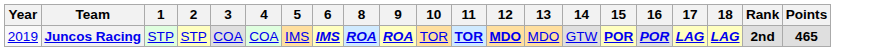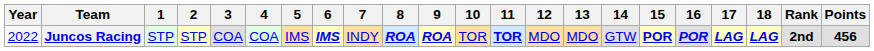 <table class="wikitable" style="text-align:center; font-size:85%">
 <tr>
 <th>Year</th>
 <th>Team</th>
 <th>1</th>
 <th>2</th>
 <th>3</th>
 <th>4</th>
 <th>5</th>
 <th>6</th>
+<th>7</th>
 <th>8</th>
 <th>9</th>
 <th>10</th>
 <th>11</th>
 <th>12</th>
 <th>13</th>
 <th>14</th>
 <th>15</th>
 <th>16</th>
 <th>17</th>
 <th>18</th>
 <th>Rank</th>
 <th>Points</th>
 </tr>
 <tr>
-<td><a href='#'>2019</a></td>
+<td><a href='#'>2022</a></td>
 <th nowrap><a href='#'>Juncos Racing</a></th>
 <td style="background:#DFFFDF;"><a href='#'>STP</a><br></td>
 <td style="background:#FFFFBF;"><a href='#'>STP</a><br></td>
 <td style="background:#DFDFDF;"><a href='#'>COA</a><br></td>
 <td style="background:#DFFFDF;"><a href='#'>COA</a><br></td>
 <td style="background:#FFDF9F;"><a href='#'>IMS</a><br></td>
 <td style="background:#FFFFBF;"><strong><em><a href='#'>IMS</a></em></strong><br></td>
+<td style="background:#FFDF9F;"><a href='#'>INDY</a><br></td>
 <td style="background:#CFEAFF;"><strong><em><a href='#'>ROA</a></em></strong><br></td>
 <td style="background:#FFFFBF;"><strong><em><a href='#'>ROA</a></em></strong><br></td>
 <td style="background:#FFDF9F;"><a href='#'>TOR</a><br></td>
 <td style="background:#CFEAFF;"><strong><a href='#'>TOR</a><br></strong></td>
-<td style="background:#FFDF9F;"><strong><a href='#'>MDO</a><br></strong></td>
+<td style="background:#FFDF9F;"><a href='#'>MDO</a><br></td>
 <td style="background:#FFDF9F;"><a href='#'>MDO</a><br></td>
 <td style="background:#DFDFDF;"><a href='#'>GTW</a><br></td>
 <td style="background:#FFFFBF;"><strong><a href='#'>POR</a></strong><br></td>
 <td style="background:#DFDFDF;"><strong><em><a href='#'>POR</a></em></strong><br></td>
 <td style="background:#FFFFBF;"><strong><em><a href='#'>LAG</a></em></strong><br></td>
 <td style="background:#FFFFBF;"><strong><em><a href='#'>LAG</a></em></strong><br></td>
 <th style="background:#DFDFDF;">2nd</th>
-<th style="background:#DFDFDF;">465</th>
+<th style="background:#DFDFDF;">456</th>
 </tr>
 </table>
